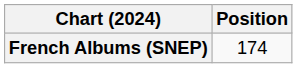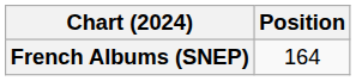 <table class="wikitable plainrowheaders" style="text-align:center">
 <tr>
 <th scope="col">Chart (2024)</th>
 <th scope="col">Position</th>
 </tr>
 <tr>
 <th scope="row">French Albums (SNEP)</th>
-<td>174</td>
+<td>164</td>
 </tr>
 </table>
